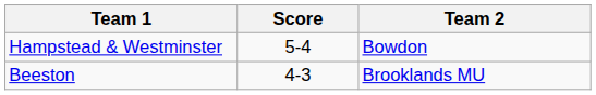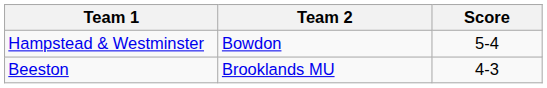 <table class="wikitable" style="font-size: 100%">
 <tr>
 <th width=200>Team 1</th>
+<th width=200>Team 2</th>
 <th width=100>Score</th>
-<th width=200>Team 2</th>
 </tr>
 <tr>
 <td><a href='#'>Hampstead & Westminster</a></td>
+<td><a href='#'>Bowdon</a></td>
 <td align=center>5-4</td>
-<td><a href='#'>Bowdon</a></td>
 </tr>
 <tr>
 <td><a href='#'>Beeston</a></td>
+<td><a href='#'>Brooklands MU</a></td>
 <td align=center>4-3</td>
-<td><a href='#'>Brooklands MU</a></td>
 </tr>
 </table>
